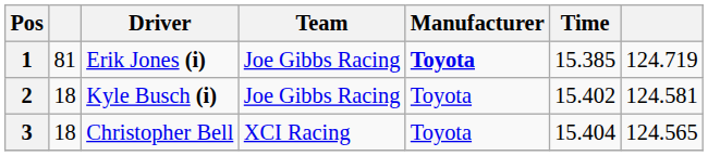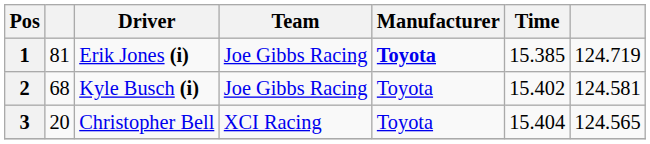 <table class="wikitable" style="font-size:95%">
 <tr>
 <th>Pos</th>
 <th></th>
 <th>Driver</th>
 <th>Team</th>
 <th>Manufacturer</th>
 <th>Time</th>
 <th></th>
 </tr>
 <tr>
 <th>1</th>
 <td>81</td>
 <td><a href='#'>Erik Jones</a> <strong>(i)</strong></td>
 <td><a href='#'>Joe Gibbs Racing</a></td>
 <td><strong><a href='#'>Toyota</a></strong></td>
 <td>15.385</td>
 <td>124.719</td>
 </tr>
 <tr>
 <th>2</th>
-<td>18</td>
+<td>68</td>
 <td><a href='#'>Kyle Busch</a> <strong>(i)</strong></td>
 <td><a href='#'>Joe Gibbs Racing</a></td>
 <td><a href='#'>Toyota</a></td>
 <td>15.402</td>
 <td>124.581</td>
 </tr>
 <tr>
 <th>3</th>
-<td>18</td>
+<td>20</td>
 <td><a href='#'>Christopher Bell</a></td>
 <td><a href='#'>XCI Racing</a></td>
 <td><a href='#'>Toyota</a></td>
 <td>15.404</td>
 <td>124.565</td>
 </tr>
 <tr>
 </tr>
 </table>
